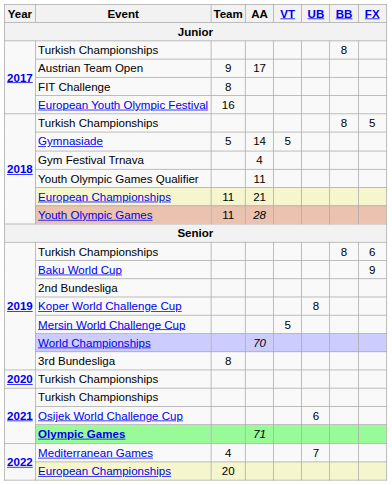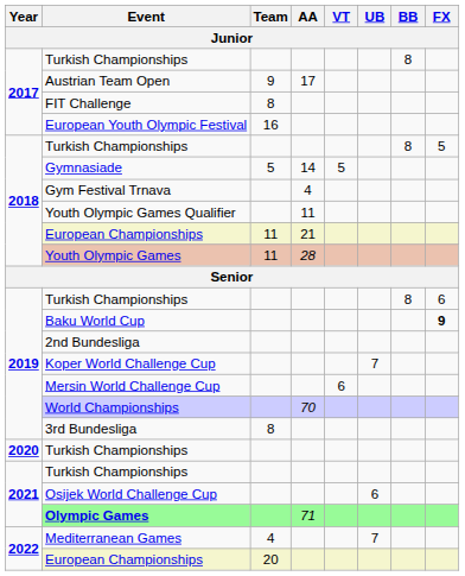 <table class="wikitable" style="text-align:center; font-size:95%;">
 <tr>
 <th align=center>Year</th>
 <th align=center>Event</th>
 <th style="width:30px;">Team</th>
 <th style="width:30px;">AA</th>
 <th style="width:30px;"><a href='#'>VT</a></th>
 <th style="width:30px;"><a href='#'>UB</a></th>
 <th style="width:30px;"><a href='#'>BB</a></th>
 <th style="width:30px;"><a href='#'>FX</a></th>
 </tr>
 <tr>
 <th colspan="8"><strong>Junior</strong></th>
 </tr>
 <tr>
 <td rowspan="4"><strong><a href='#'>2017</a></strong></td>
 <td align=left>Turkish Championships</td>
 <td></td>
 <td></td>
 <td></td>
 <td></td>
 <td>8</td>
 <td></td>
 </tr>
 <tr>
 <td align=left>Austrian Team Open</td>
 <td>9</td>
 <td>17</td>
 <td></td>
 <td></td>
 <td></td>
 <td></td>
 </tr>
 <tr>
 <td align=left>FIT Challenge</td>
 <td>8</td>
 <td></td>
 <td></td>
 <td></td>
 <td></td>
 <td></td>
 </tr>
 <tr>
 <td align=left><a href='#'>European Youth Olympic Festival</a></td>
 <td>16</td>
 <td></td>
 <td></td>
 <td></td>
 <td></td>
 <td></td>
 </tr>
 <tr>
 <td rowspan="6"><strong><a href='#'>2018</a></strong></td>
 <td align=left>Turkish Championships</td>
 <td></td>
 <td></td>
 <td></td>
 <td></td>
 <td>8</td>
 <td>5</td>
 </tr>
 <tr>
 <td align=left><a href='#'>Gymnasiade</a></td>
 <td>5</td>
 <td>14</td>
 <td>5</td>
 <td></td>
 <td></td>
 <td></td>
 </tr>
 <tr>
 <td align=left>Gym Festival Trnava</td>
 <td></td>
 <td>4</td>
 <td></td>
 <td></td>
 <td></td>
 <td></td>
 </tr>
 <tr>
 <td align=left>Youth Olympic Games Qualifier</td>
 <td></td>
 <td>11</td>
 <td></td>
 <td></td>
 <td></td>
 <td></td>
 </tr>
 <tr bgcolor=#F5F6CE>
 <td align=left><a href='#'>European Championships</a></td>
 <td>11</td>
 <td>21</td>
 <td></td>
 <td></td>
 <td></td>
 <td></td>
 </tr>
 <tr bgcolor=#EBC2AF>
 <td align=left><a href='#'>Youth Olympic Games</a></td>
 <td>11</td>
 <td><em>28</em></td>
 <td></td>
 <td></td>
 <td></td>
 <td></td>
 </tr>
 <tr>
 <th colspan="8"><strong>Senior</strong></th>
 </tr>
 <tr>
 <td rowspan="7"><strong><a href='#'>2019</a></strong></td>
 <td align=left>Turkish Championships</td>
 <td></td>
 <td></td>
 <td></td>
 <td></td>
 <td>8</td>
 <td>6</td>
 </tr>
 <tr>
 <td align=left><a href='#'>Baku World Cup</a></td>
 <td></td>
 <td></td>
 <td></td>
 <td></td>
 <td></td>
-<td>9</td>
+<td><strong>9</strong></td>
 </tr>
 <tr>
 <td align=left>2nd Bundesliga</td>
 <td></td>
 <td></td>
 <td></td>
 <td></td>
 <td></td>
 <td></td>
 </tr>
 <tr>
 <td align=left><a href='#'>Koper World Challenge Cup</a></td>
 <td></td>
 <td></td>
 <td></td>
-<td>8</td>
+<td>7</td>
 <td></td>
 <td></td>
 </tr>
 <tr>
 <td align=left><a href='#'>Mersin World Challenge Cup</a></td>
 <td></td>
 <td></td>
-<td>5</td>
+<td>6</td>
 <td></td>
 <td></td>
 <td></td>
 </tr>
 <tr bgcolor=#CCCCFF>
 <td align=left><a href='#'>World Championships</a></td>
 <td></td>
 <td><em>70</em></td>
 <td></td>
 <td></td>
 <td></td>
 <td></td>
 </tr>
 <tr>
 <td align=left>3rd Bundesliga</td>
 <td>8</td>
 <td></td>
 <td></td>
 <td></td>
 <td></td>
 <td></td>
 </tr>
 <tr>
 <td rowspan="1"><strong><a href='#'>2020</a></strong></td>
 <td align=left>Turkish Championships</td>
 <td></td>
 <td></td>
 <td></td>
 <td></td>
 <td></td>
 <td></td>
 </tr>
 <tr>
 <td rowspan="3"><strong><a href='#'>2021</a></strong></td>
 <td align=left>Turkish Championships</td>
 <td></td>
 <td></td>
 <td></td>
 <td></td>
 <td></td>
 <td></td>
 </tr>
 <tr>
 <td align=left><a href='#'>Osijek World Challenge Cup</a></td>
 <td></td>
 <td></td>
 <td></td>
 <td>6</td>
 <td></td>
 <td></td>
 </tr>
 <tr style="background:#98fb98;">
 <td align=left><strong><a href='#'>Olympic Games</a></strong></td>
 <td></td>
 <td><em>71</em></td>
 <td></td>
 <td></td>
 <td></td>
 <td></td>
 </tr>
 <tr>
 <td rowspan="2"><strong><a href='#'>2022</a></strong></td>
 <td align=left><a href='#'>Mediterranean Games</a></td>
 <td>4</td>
 <td></td>
 <td></td>
 <td>7</td>
 <td></td>
 <td></td>
 </tr>
 <tr bgcolor=#F5F6CE>
 <td align=left><a href='#'>European Championships</a></td>
 <td>20</td>
 <td></td>
 <td></td>
 <td></td>
 <td></td>
 <td></td>
 </tr>
 </table>
